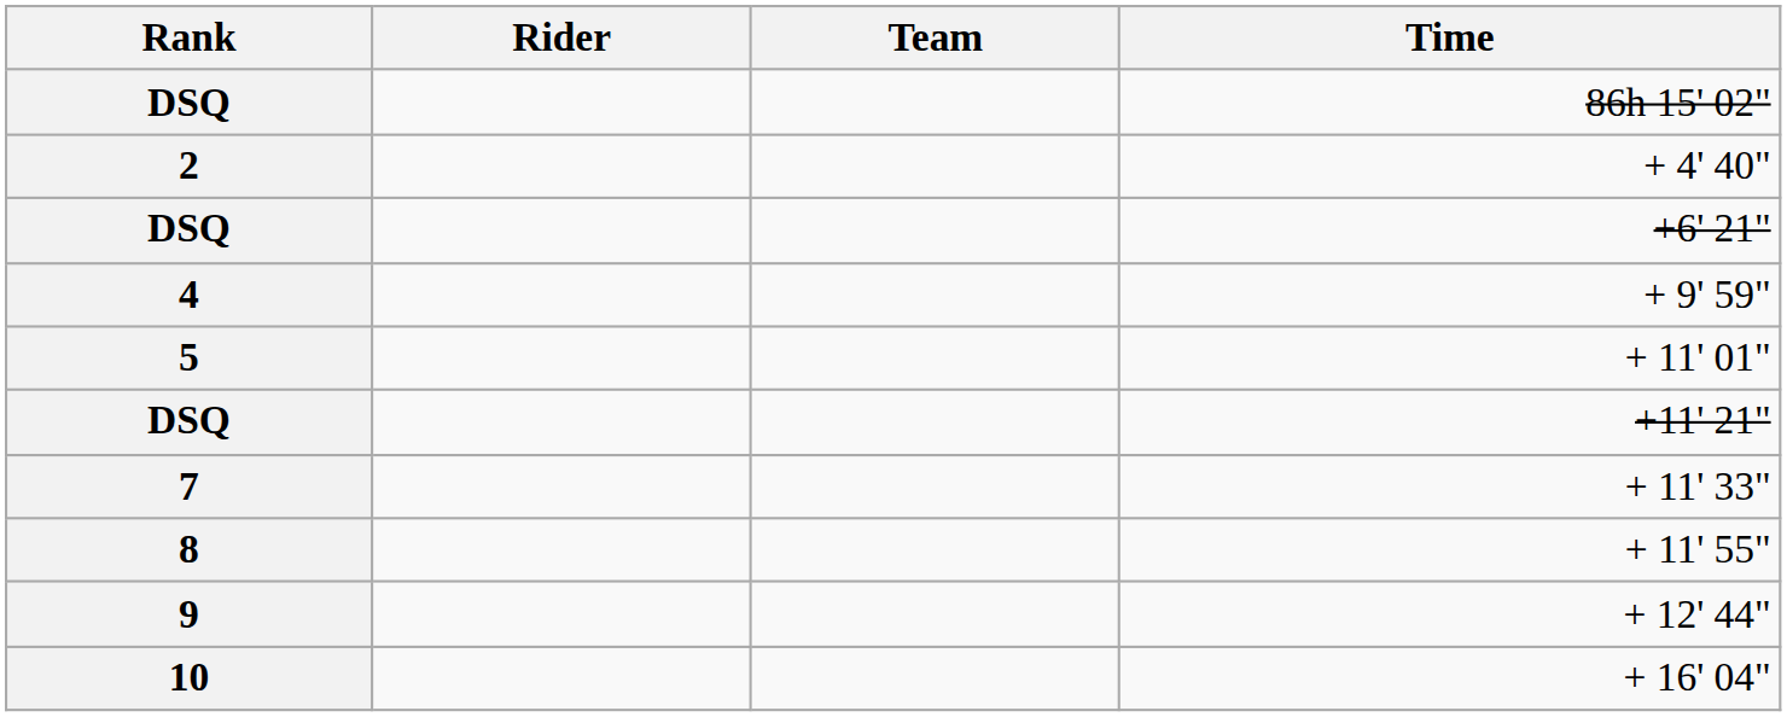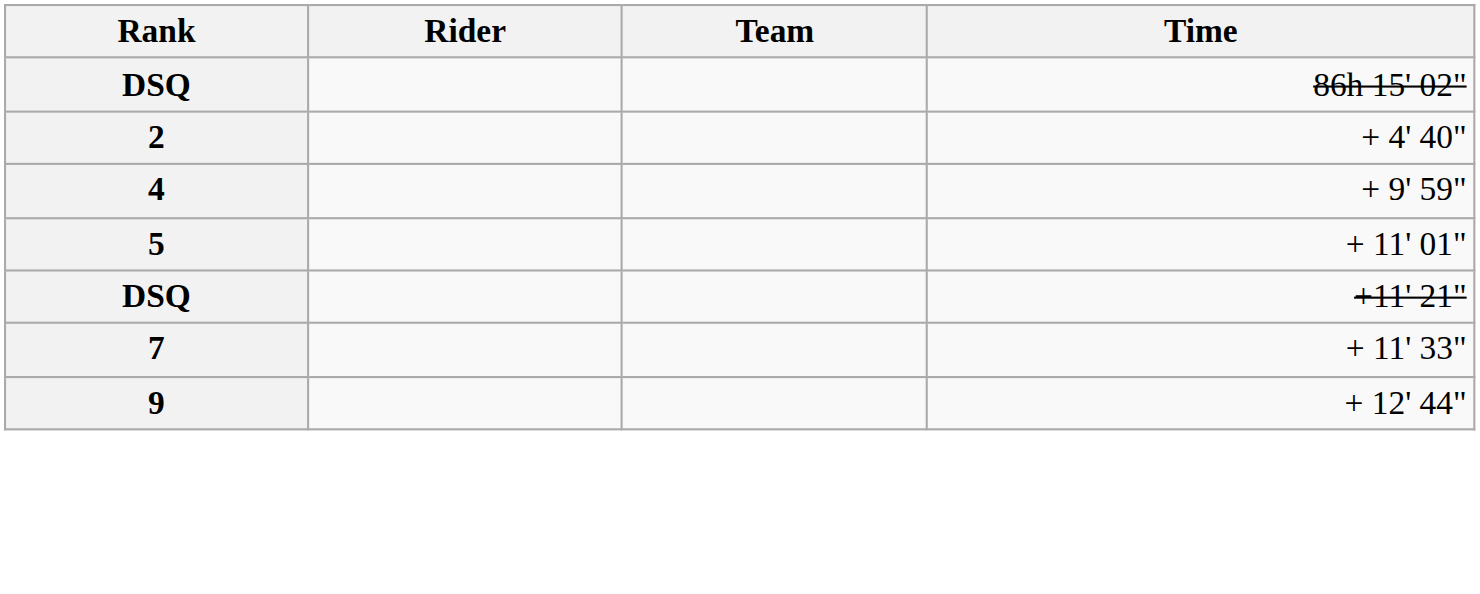 <table class="wikitable" style="width:44em;margin-bottom:0;">
 <tr>
 <th scope="col">Rank</th>
 <th scope="col">Rider</th>
 <th scope="col">Team</th>
 <th scope="col">Time</th>
 </tr>
 <tr>
 <th scope="row">DSQ</th>
 <td><s></s></td>
 <td><s></s></td>
 <td style="text-align:right;"><s>86h 15' 02"</s></td>
 </tr>
 <tr>
 <th scope="row">2</th>
 <td></td>
 <td></td>
 <td style="text-align:right;">+ 4' 40"</td>
-</tr>
-<tr>
-<th scope="row">DSQ</th>
-<td><s></s></td>
-<td><s> </s></td>
-<td style="text-align:right;"><s>+6' 21"</s></td>
 </tr>
 <tr>
 <th scope="row">4</th>
 <td></td>
 <td></td>
 <td style="text-align:right;">+ 9' 59"</td>
 </tr>
 <tr>
 <th scope="row">5</th>
 <td></td>
 <td></td>
 <td style="text-align:right;">+ 11' 01"</td>
 </tr>
 <tr>
 <th scope="row">DSQ</th>
 <td><s></s></td>
 <td><s></s></td>
 <td align=right><s> +11' 21"</s></td>
 </tr>
 <tr>
 <th scope="row">7</th>
 <td> </td>
 <td></td>
 <td style="text-align:right;">+ 11' 33"</td>
 </tr>
 <tr>
-<th scope="row">8</th>
-<td></td>
-<td></td>
-<td style="text-align:right;">+ 11' 55"</td>
-</tr>
-<tr>
 <th scope="row">9</th>
 <td></td>
 <td></td>
 <td style="text-align:right;">+ 12' 44"</td>
 </tr>
-<tr>
-<th scope="row">10</th>
-<td> </td>
-<td></td>
-<td style="text-align:right;">+ 16' 04"</td>
-</tr>
 </table>
